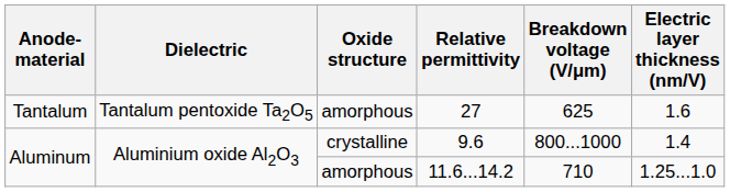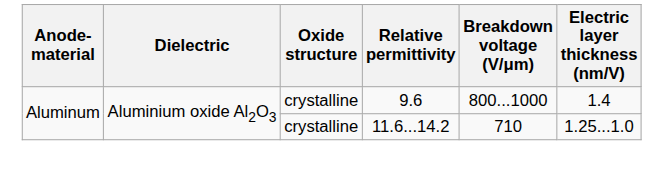 <table class="wikitable" style="margin:1em auto; text-align:center">
 <tr>
 <th>Anode-<br>material</th>
 <th>Dielectric</th>
 <th>Oxide<br>structure</th>
 <th>Relative<br>permittivity</th>
 <th>Breakdown<br>voltage<br>(V/μm)</th>
 <th>Electric<br>layer<br>thickness<br>(nm/V)</th>
 </tr>
 <tr>
-<td>Tantalum</td>
-<td>Tantalum pentoxide Ta<sub>2</sub>O<sub>5</sub></td>
-<td>amorphous</td>
-<td>27</td>
-<td>625</td>
-<td>1.6</td>
-</tr>
-<tr>
 <td rowspan="2">Aluminum</td>
 <td rowspan="2">Aluminium oxide Al<sub>2</sub>O<sub>3</sub></td>
 <td>crystalline</td>
 <td>9.6</td>
 <td>800...1000</td>
 <td>1.4</td>
 </tr>
 <tr>
-<td>amorphous</td>
+<td>crystalline</td>
 <td>11.6...14.2</td>
 <td>710</td>
 <td>1.25...1.0</td>
 </tr>
 </table>
